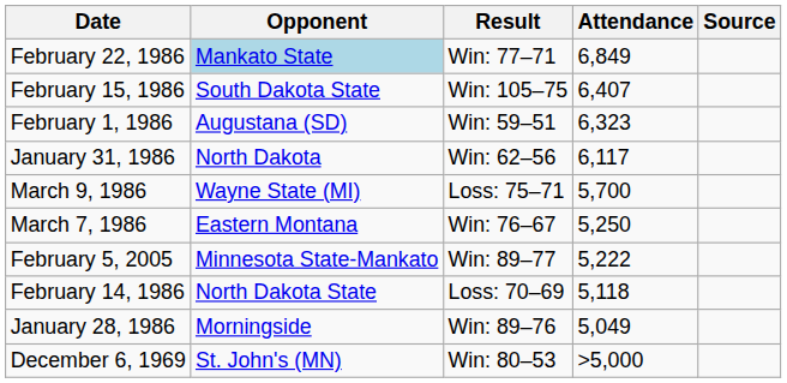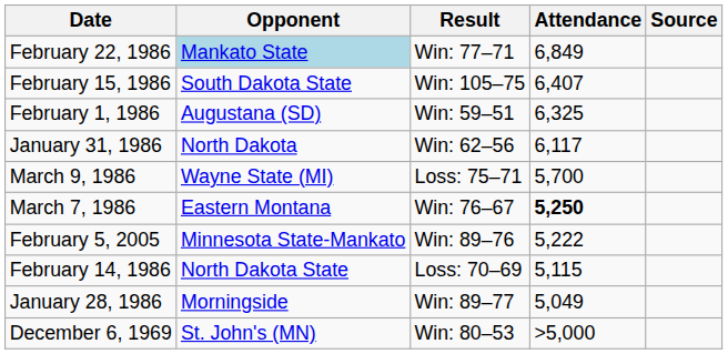 <table class="wikitable">
 <tr>
 <th>Date</th>
 <th>Opponent</th>
 <th>Result</th>
 <th>Attendance</th>
 <th>Source</th>
 </tr>
 <tr>
 <td>February 22, 1986</td>
 <td style="background: lightblue;"><a href='#'>Mankato State</a></td>
 <td>Win: 77–71</td>
 <td>6,849</td>
 <td></td>
 </tr>
 <tr>
 <td>February 15, 1986</td>
 <td><a href='#'>South Dakota State</a></td>
 <td>Win: 105–75</td>
 <td>6,407</td>
 <td></td>
 </tr>
 <tr>
 <td>February 1, 1986</td>
 <td><a href='#'>Augustana (SD)</a></td>
 <td>Win: 59–51</td>
-<td>6,323</td>
+<td>6,325</td>
 <td></td>
 </tr>
 <tr>
 <td>January 31, 1986</td>
 <td><a href='#'>North Dakota</a></td>
 <td>Win: 62–56</td>
 <td>6,117</td>
 <td></td>
 </tr>
 <tr>
 <td>March 9, 1986</td>
 <td><a href='#'>Wayne State (MI)</a></td>
 <td>Loss: 75–71</td>
 <td>5,700</td>
 <td></td>
 </tr>
 <tr>
 <td>March 7, 1986</td>
 <td><a href='#'>Eastern Montana</a></td>
 <td>Win: 76–67</td>
-<td>5,250</td>
+<td><strong>5,250</strong></td>
 <td></td>
 </tr>
 <tr>
 <td>February 5, 2005</td>
 <td><a href='#'>Minnesota State-Mankato</a></td>
-<td>Win: 89–77</td>
+<td>Win: 89–76</td>
 <td>5,222</td>
 <td></td>
 </tr>
 <tr>
 <td>February 14, 1986</td>
 <td><a href='#'>North Dakota State</a></td>
 <td>Loss: 70–69</td>
-<td>5,118</td>
+<td>5,115</td>
 <td></td>
 </tr>
 <tr>
 <td>January 28, 1986</td>
 <td><a href='#'>Morningside</a></td>
-<td>Win: 89–76</td>
+<td>Win: 89–77</td>
 <td>5,049</td>
 <td></td>
 </tr>
 <tr>
 <td>December 6, 1969</td>
 <td><a href='#'>St. John's (MN)</a></td>
 <td>Win: 80–53</td>
 <td>>5,000</td>
 <td></td>
 </tr>
 </table>
